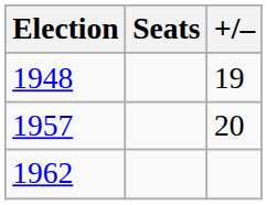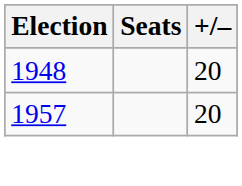 <table class="wikitable">
 <tr>
 <th>Election</th>
 <th>Seats</th>
 <th><strong>+/–</strong></th>
 </tr>
 <tr>
 <td><a href='#'>1948</a></td>
 <td></td>
-<td> 19</td>
+<td> 20</td>
 </tr>
 <tr>
 <td><a href='#'>1957</a></td>
 <td></td>
 <td> 20</td>
 </tr>
-<tr>
-<td><a href='#'>1962</a></td>
-<td></td>
-<td></td>
-</tr>
 </table>
